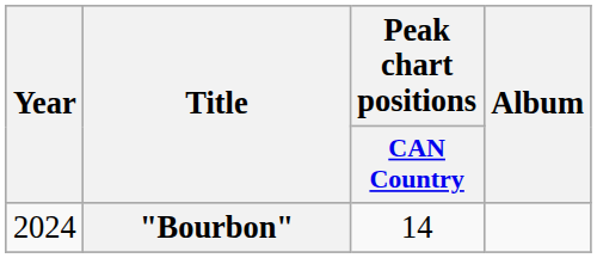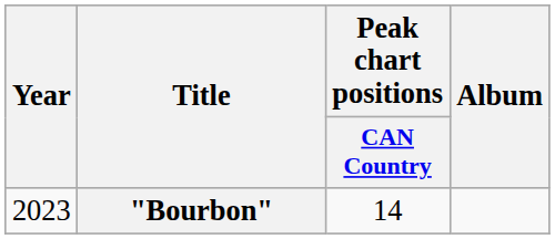 <table class="wikitable plainrowheaders" style="text-align:center;">
 <tr>
 <th scope="col" rowspan="2">Year</th>
 <th scope="col" rowspan="2" style="width:8em;">Title</th>
 <th scope="col" colspan="1">Peak chart positions</th>
 <th scope="col" rowspan="2">Album</th>
 </tr>
 <tr style="font-size:smaller;">
 <th scope="col" style="width:4em;"><a href='#'>CAN Country</a><br></th>
 </tr>
 <tr>
-<td>2024</td>
+<td>2023</td>
 <th scope="row">"Bourbon"</th>
 <td>14</td>
 <td></td>
 </tr>
 </table>
